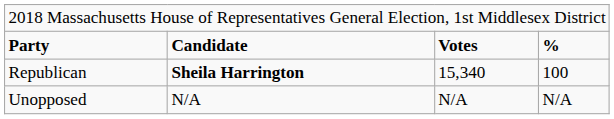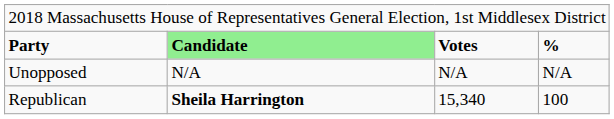 <table class="wikitable">
 <tr>
 <td ! colspan="4">2018 Massachusetts House of Representatives General Election, 1st Middlesex District</td>
 </tr>
 <tr>
 <td><strong>Party</strong></td>
-<td><strong>Candidate</strong></td>
+<td style="background: lightgreen;"><strong>Candidate</strong></td>
 <td><strong>Votes</strong></td>
 <td><strong>%</strong></td>
+</tr>
+<tr>
+<td>Unopposed</td>
+<td>N/A</td>
+<td>N/A</td>
+<td>N/A</td>
 </tr>
 <tr>
 <td>Republican</td>
 <td><strong>Sheila Harrington</strong></td>
 <td>15,340</td>
 <td>100</td>
 </tr>
-<tr>
-<td>Unopposed</td>
-<td>N/A</td>
-<td>N/A</td>
-<td>N/A</td>
-</tr>
 </table>
